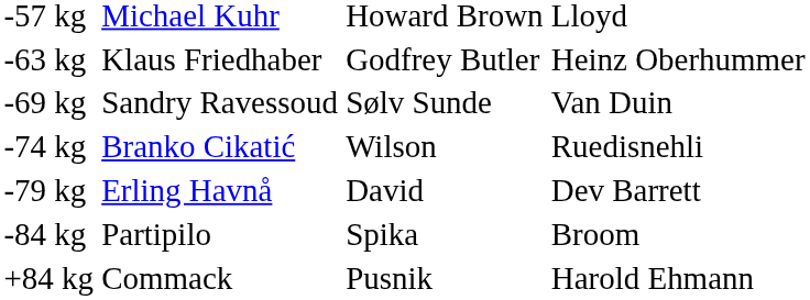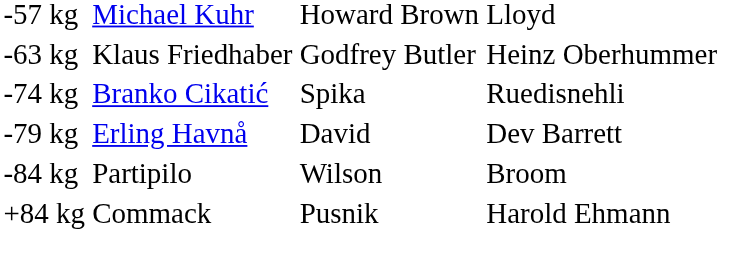 <table>
 <tr>
 <td>-57 kg</td>
 <td><a href='#'>Michael Kuhr</a> </td>
 <td>Howard Brown </td>
 <td>Lloyd </td>
 </tr>
 <tr>
 <td>-63 kg</td>
 <td>Klaus Friedhaber </td>
 <td>Godfrey Butler </td>
 <td>Heinz Oberhummer </td>
 </tr>
 <tr>
-<td>-69 kg</td>
-<td>Sandry Ravessoud </td>
-<td>Sølv Sunde </td>
-<td>Van Duin </td>
-</tr>
-<tr>
 <td>-74 kg</td>
 <td><a href='#'>Branko Cikatić</a> </td>
-<td>Wilson </td>
+<td>Spika </td>
 <td>Ruedisnehli </td>
 </tr>
 <tr>
 <td>-79 kg</td>
 <td><a href='#'>Erling Havnå</a> </td>
 <td>David </td>
 <td>Dev Barrett </td>
 </tr>
 <tr>
 <td>-84 kg</td>
 <td>Partipilo </td>
-<td>Spika </td>
+<td>Wilson </td>
 <td>Broom </td>
 </tr>
 <tr>
 <td>+84 kg</td>
 <td>Commack </td>
 <td>Pusnik </td>
 <td>Harold Ehmann </td>
 </tr>
 <tr>
 </tr>
 </table>
